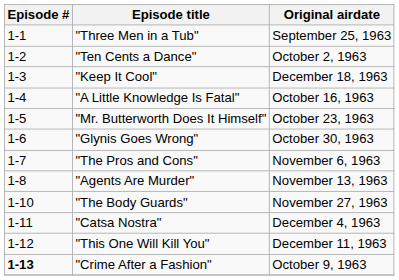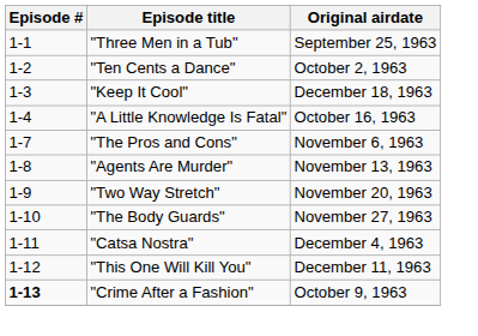 <table class="wikitable">
 <tr>
 <th>Episode #</th>
 <th>Episode title</th>
 <th>Original airdate</th>
 </tr>
 <tr>
 <td>1-1</td>
 <td>"Three Men in a Tub"</td>
 <td>September 25, 1963</td>
 </tr>
 <tr>
 <td>1-2</td>
 <td>"Ten Cents a Dance"</td>
 <td>October 2, 1963</td>
 </tr>
 <tr>
 <td>1-3</td>
 <td>"Keep It Cool"</td>
 <td>December 18, 1963</td>
 </tr>
 <tr>
 <td>1-4</td>
 <td>"A Little Knowledge Is Fatal"</td>
 <td>October 16, 1963</td>
 </tr>
 <tr>
-<td>1-5</td>
-<td>"Mr. Butterworth Does It Himself"</td>
-<td>October 23, 1963</td>
-</tr>
-<tr>
-<td>1-6</td>
-<td>"Glynis Goes Wrong"</td>
-<td>October 30, 1963</td>
-</tr>
-<tr>
 <td>1-7</td>
 <td>"The Pros and Cons"</td>
 <td>November 6, 1963</td>
 </tr>
 <tr>
 <td>1-8</td>
 <td>"Agents Are Murder"</td>
 <td>November 13, 1963</td>
+</tr>
+<tr>
+<td>1-9</td>
+<td>"Two Way Stretch"</td>
+<td>November 20, 1963</td>
 </tr>
 <tr>
 <td>1-10</td>
 <td>"The Body Guards"</td>
 <td>November 27, 1963</td>
 </tr>
 <tr>
 <td>1-11</td>
 <td>"Catsa Nostra"</td>
 <td>December 4, 1963</td>
 </tr>
 <tr>
 <td>1-12</td>
 <td>"This One Will Kill You"</td>
 <td>December 11, 1963</td>
 </tr>
 <tr>
 <td><strong>1-13</strong></td>
 <td>"Crime After a Fashion"</td>
 <td>October 9, 1963</td>
 </tr>
 <tr>
 </tr>
 </table>
